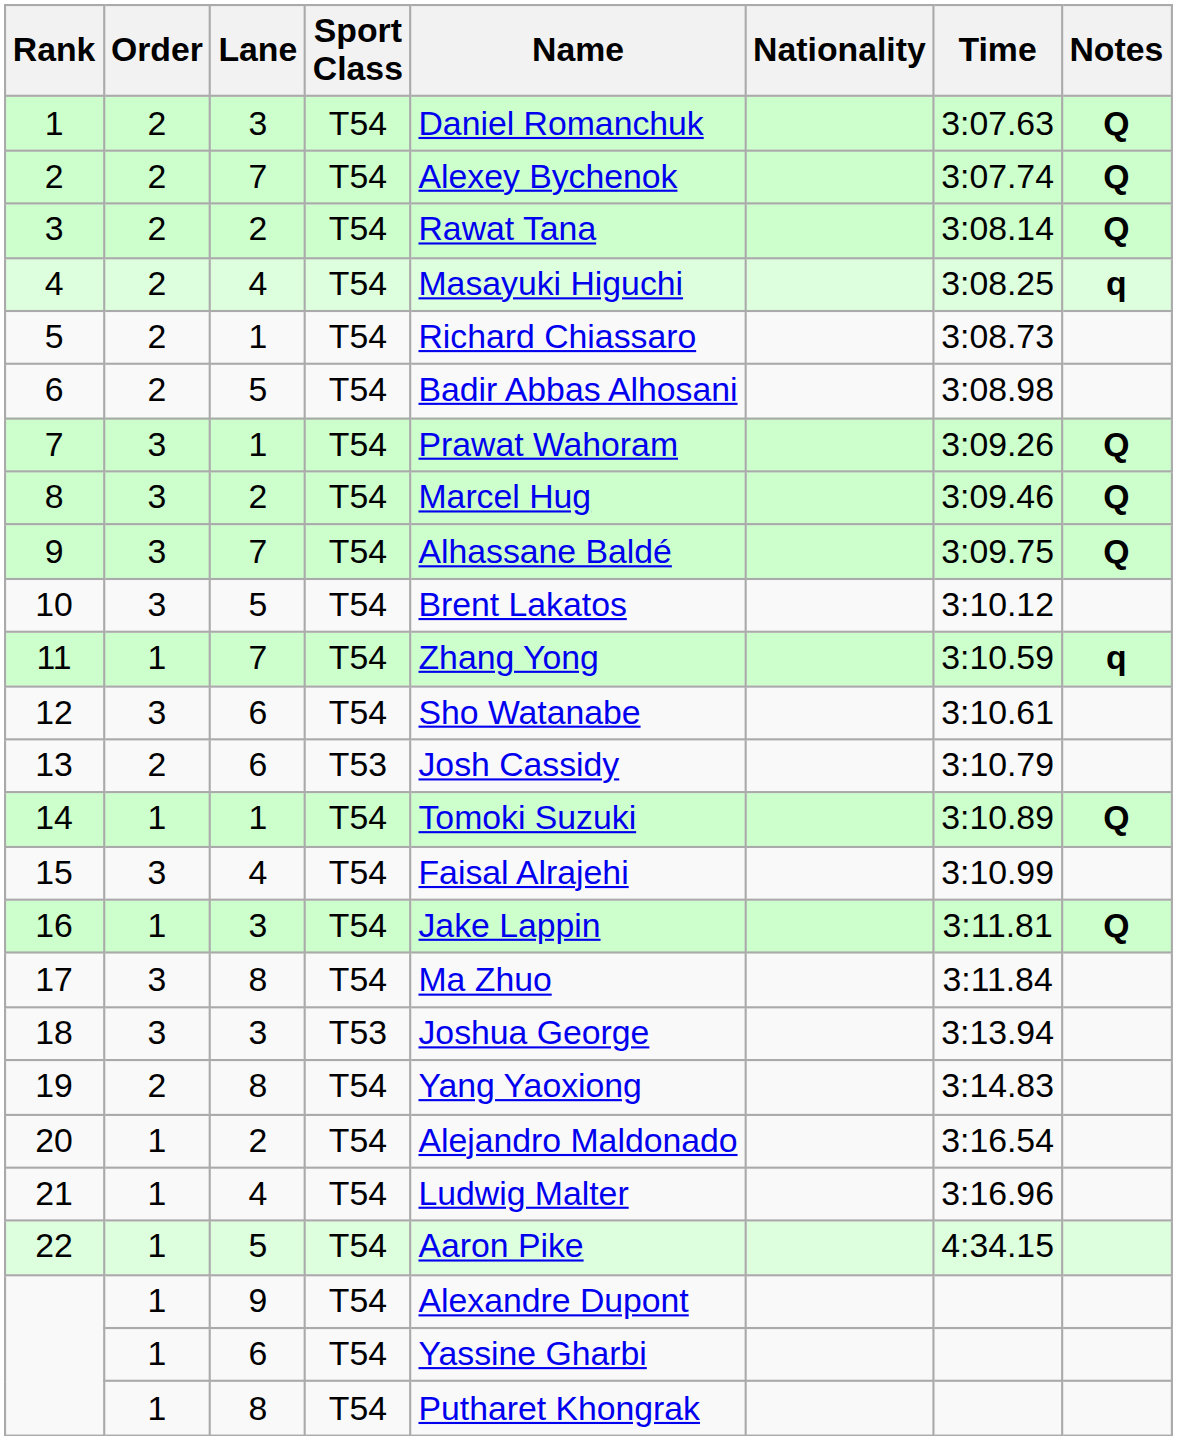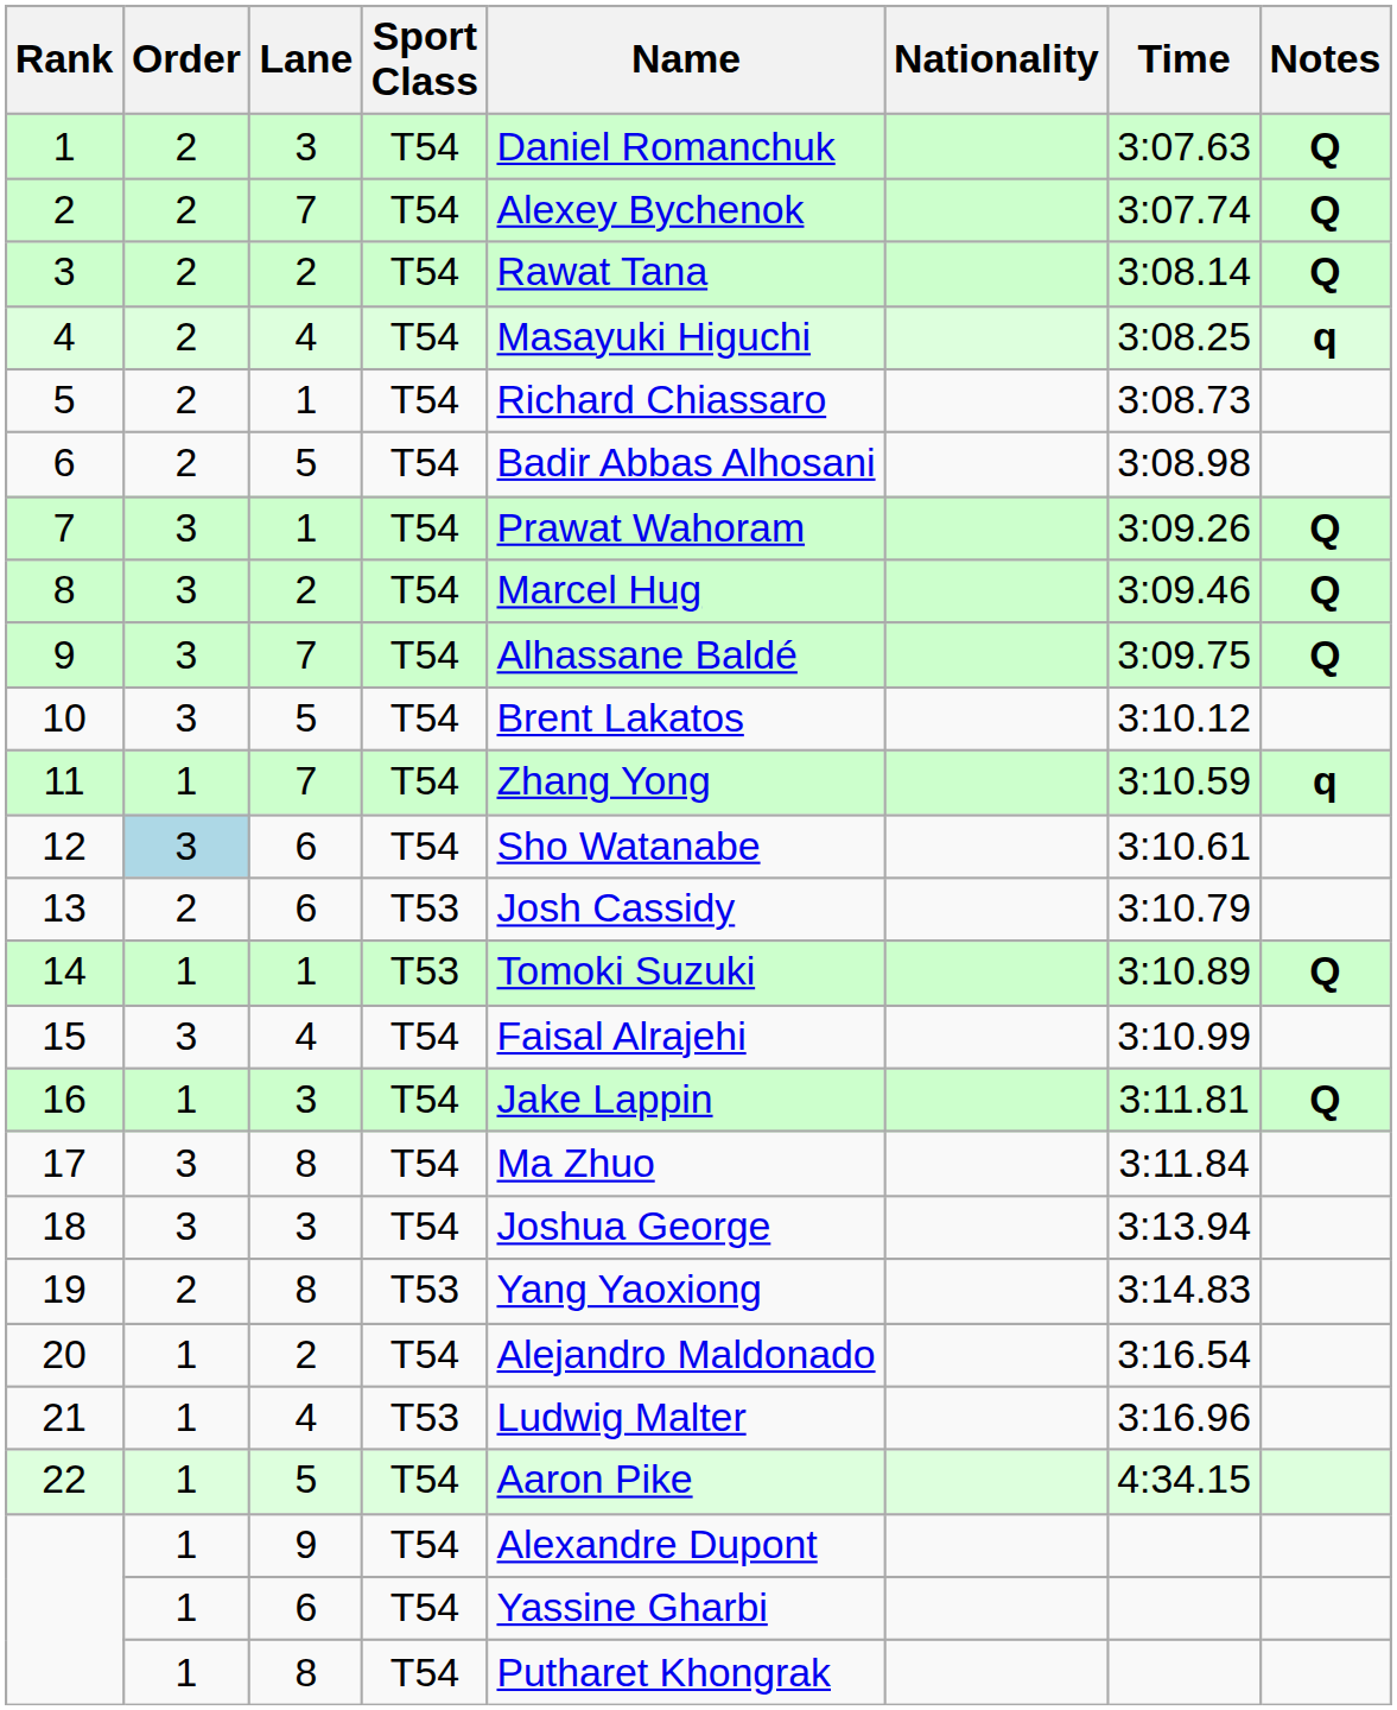 <table class="wikitable sortable" style="text-align:center">
 <tr>
 <th>Rank</th>
 <th>Order</th>
 <th>Lane</th>
 <th>Sport<br>Class</th>
 <th>Name</th>
 <th>Nationality</th>
 <th>Time</th>
 <th>Notes</th>
 </tr>
 <tr bgcolor="ccffcc">
 <td>1</td>
 <td>2</td>
 <td>3</td>
 <td>T54</td>
 <td align="left"><a href='#'>Daniel Romanchuk</a></td>
 <td align="left"></td>
 <td>3:07.63</td>
 <td><strong>Q</strong></td>
 </tr>
 <tr bgcolor="ccffcc">
 <td>2</td>
 <td>2</td>
 <td>7</td>
 <td>T54</td>
 <td align="left"><a href='#'>Alexey Bychenok</a></td>
 <td align="left"></td>
 <td>3:07.74</td>
 <td><strong>Q</strong></td>
 </tr>
 <tr bgcolor="ccffcc">
 <td>3</td>
 <td>2</td>
 <td>2</td>
 <td>T54</td>
 <td align="left"><a href='#'>Rawat Tana</a></td>
 <td align="left"></td>
 <td>3:08.14</td>
 <td><strong>Q</strong></td>
 </tr>
 <tr bgcolor="ddffdd">
 <td>4</td>
 <td>2</td>
 <td>4</td>
 <td>T54</td>
 <td align="left"><a href='#'>Masayuki Higuchi</a></td>
 <td align="left"></td>
 <td>3:08.25</td>
 <td><strong>q</strong></td>
 </tr>
 <tr>
 <td>5</td>
 <td>2</td>
 <td>1</td>
 <td>T54</td>
 <td align="left"><a href='#'>Richard Chiassaro</a></td>
 <td align="left"></td>
 <td>3:08.73</td>
 <td></td>
 </tr>
 <tr>
 <td>6</td>
 <td>2</td>
 <td>5</td>
 <td>T54</td>
 <td align="left"><a href='#'>Badir Abbas Alhosani</a></td>
 <td align="left"></td>
 <td>3:08.98</td>
 <td></td>
 </tr>
 <tr bgcolor="ccffcc">
 <td>7</td>
 <td>3</td>
 <td>1</td>
 <td>T54</td>
 <td align="left"><a href='#'>Prawat Wahoram</a></td>
 <td align="left"></td>
 <td>3:09.26</td>
 <td><strong>Q</strong></td>
 </tr>
 <tr bgcolor="ccffcc">
 <td>8</td>
 <td>3</td>
 <td>2</td>
 <td>T54</td>
 <td align="left"><a href='#'>Marcel Hug</a></td>
 <td align="left"></td>
 <td>3:09.46</td>
 <td><strong>Q</strong></td>
 </tr>
 <tr bgcolor="ccffcc">
 <td>9</td>
 <td>3</td>
 <td>7</td>
 <td>T54</td>
 <td align="left"><a href='#'>Alhassane Baldé</a></td>
 <td align="left"></td>
 <td>3:09.75</td>
 <td><strong>Q</strong></td>
 </tr>
 <tr>
 <td>10</td>
 <td>3</td>
 <td>5</td>
 <td>T54</td>
 <td align="left"><a href='#'>Brent Lakatos</a></td>
 <td align="left"></td>
 <td>3:10.12</td>
 <td></td>
 </tr>
 <tr bgcolor="ccffcc">
 <td>11</td>
 <td>1</td>
 <td>7</td>
 <td>T54</td>
 <td align="left"><a href='#'>Zhang Yong</a></td>
 <td align="left"></td>
 <td>3:10.59</td>
 <td><strong>q</strong></td>
 </tr>
 <tr>
 <td>12</td>
-<td>3</td>
+<td style="background: lightblue;">3</td>
 <td>6</td>
 <td>T54</td>
 <td align="left"><a href='#'>Sho Watanabe</a></td>
 <td align="left"></td>
 <td>3:10.61</td>
 <td></td>
 </tr>
 <tr>
 <td>13</td>
 <td>2</td>
 <td>6</td>
 <td>T53</td>
 <td align="left"><a href='#'>Josh Cassidy</a></td>
 <td align="left"></td>
 <td>3:10.79</td>
 <td></td>
 </tr>
 <tr bgcolor="ccffcc">
 <td>14</td>
 <td>1</td>
 <td>1</td>
-<td>T54</td>
+<td>T53</td>
 <td align="left"><a href='#'>Tomoki Suzuki</a></td>
 <td align="left"></td>
 <td>3:10.89</td>
 <td><strong>Q</strong></td>
 </tr>
 <tr>
 <td>15</td>
 <td>3</td>
 <td>4</td>
 <td>T54</td>
 <td align="left"><a href='#'>Faisal Alrajehi</a></td>
 <td align="left"></td>
 <td>3:10.99</td>
 <td></td>
 </tr>
 <tr bgcolor="ccffcc">
 <td>16</td>
 <td>1</td>
 <td>3</td>
 <td>T54</td>
 <td align="left"><a href='#'>Jake Lappin</a></td>
 <td align="left"></td>
 <td>3:11.81</td>
 <td><strong>Q</strong></td>
 </tr>
 <tr>
 <td>17</td>
 <td>3</td>
 <td>8</td>
 <td>T54</td>
 <td align="left"><a href='#'>Ma Zhuo</a></td>
 <td align="left"></td>
 <td>3:11.84</td>
 <td></td>
 </tr>
 <tr>
 <td>18</td>
 <td>3</td>
 <td>3</td>
-<td>T53</td>
+<td>T54</td>
 <td align="left"><a href='#'>Joshua George</a></td>
 <td align="left"></td>
 <td>3:13.94</td>
 <td></td>
 </tr>
 <tr>
 <td>19</td>
 <td>2</td>
 <td>8</td>
-<td>T54</td>
+<td>T53</td>
 <td align="left"><a href='#'>Yang Yaoxiong</a></td>
 <td align="left"></td>
 <td>3:14.83</td>
 <td></td>
 </tr>
 <tr>
 <td>20</td>
 <td>1</td>
 <td>2</td>
 <td>T54</td>
 <td align="left"><a href='#'>Alejandro Maldonado</a></td>
 <td align="left"></td>
 <td>3:16.54</td>
 <td></td>
 </tr>
 <tr>
 <td>21</td>
 <td>1</td>
 <td>4</td>
-<td>T54</td>
+<td>T53</td>
 <td align="left"><a href='#'>Ludwig Malter</a></td>
 <td align="left"></td>
 <td>3:16.96</td>
 <td></td>
 </tr>
 <tr bgcolor="ddffdd">
 <td>22</td>
 <td>1</td>
 <td>5</td>
 <td>T54</td>
 <td align="left"><a href='#'>Aaron Pike</a></td>
 <td align="left"></td>
 <td>4:34.15</td>
 <td></td>
 </tr>
 <tr>
 <td rowspan="3"></td>
 <td>1</td>
 <td>9</td>
 <td>T54</td>
 <td align="left"><a href='#'>Alexandre Dupont</a></td>
 <td align="left"></td>
 <td></td>
 <td></td>
 </tr>
 <tr>
 <td>1</td>
 <td>6</td>
 <td>T54</td>
 <td align="left"><a href='#'>Yassine Gharbi</a></td>
 <td align="left"></td>
 <td></td>
 <td></td>
 </tr>
 <tr>
 <td>1</td>
 <td>8</td>
 <td>T54</td>
 <td align="left"><a href='#'>Putharet Khongrak</a></td>
 <td align="left"></td>
 <td></td>
 <td></td>
 </tr>
 </table>
